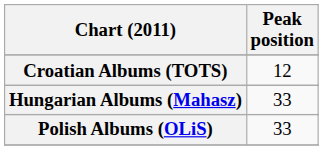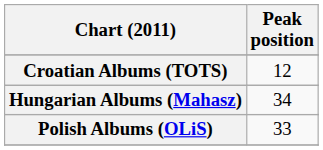 <table class="wikitable sortable plainrowheaders">
 <tr>
 <th scope="col">Chart (2011)</th>
 <th scope="col">Peak<br>position</th>
 </tr>
 <tr>
 </tr>
 <tr>
 </tr>
 <tr>
 </tr>
 <tr>
 <th scope="row">Croatian Albums (TOTS)</th>
 <td style="text-align:center;">12</td>
 </tr>
 <tr>
 </tr>
 <tr>
 </tr>
 <tr>
 </tr>
 <tr>
 </tr>
 <tr>
 <th scope="row">Hungarian Albums (<a href='#'>Mahasz</a>)</th>
-<td style="text-align:center;">33</td>
+<td style="text-align:center;">34</td>
 </tr>
 <tr>
 </tr>
 <tr>
 <th scope="row">Polish Albums (<a href='#'>OLiS</a>)</th>
 <td style="text-align:center;">33</td>
 </tr>
 <tr>
 </tr>
 <tr>
 </tr>
 </table>
